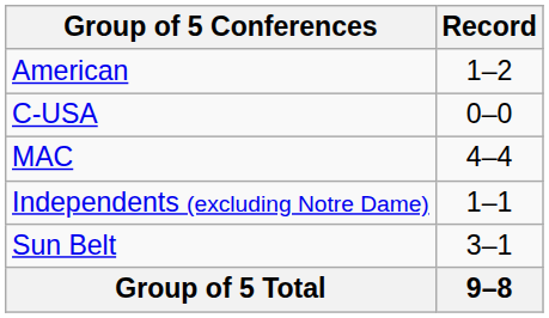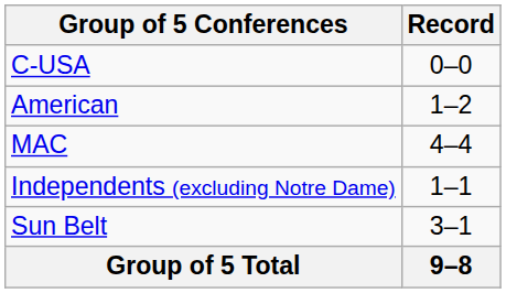 <table class="wikitable">
 <tr>
 <th>Group of 5 Conferences</th>
 <th>Record</th>
 </tr>
 <tr>
+<td><a href='#'>C-USA</a></td>
+<td align=center>0–0</td>
+</tr>
+<tr>
 <td><a href='#'>American</a></td>
 <td align=center>1–2</td>
-</tr>
-<tr>
-<td><a href='#'>C-USA</a></td>
-<td align=center>0–0</td>
 </tr>
 <tr>
 <td><a href='#'>MAC</a></td>
 <td align=center>4–4</td>
 </tr>
 <tr>
 <td><a href='#'>Independents <small>(excluding Notre Dame)</small></a></td>
 <td align=center>1–1</td>
 </tr>
 <tr>
 <td><a href='#'>Sun Belt</a></td>
 <td align=center>3–1</td>
 </tr>
 <tr>
 <th>Group of 5 Total</th>
 <th>9–8</th>
 </tr>
 </table>
